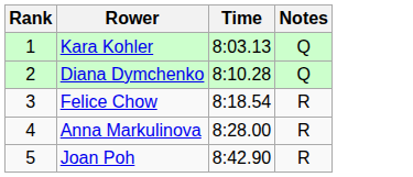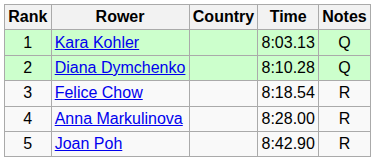 <table class="wikitable" style="text-align:center">
 <tr>
 <th>Rank</th>
 <th>Rower</th>
+<th>Country</th>
 <th>Time</th>
 <th>Notes</th>
 </tr>
 <tr bgcolor=ccffcc>
 <td>1</td>
 <td align="left"><a href='#'>Kara Kohler</a></td>
+<td align="left"></td>
 <td>8:03.13</td>
 <td>Q</td>
 </tr>
 <tr bgcolor=ccffcc>
 <td>2</td>
 <td align="left"><a href='#'>Diana Dymchenko</a></td>
+<td align="left"></td>
 <td>8:10.28</td>
 <td>Q</td>
 </tr>
 <tr>
 <td>3</td>
 <td align="left"><a href='#'>Felice Chow</a></td>
+<td align="left"></td>
 <td>8:18.54</td>
 <td>R</td>
 </tr>
 <tr>
 <td>4</td>
 <td align="left"><a href='#'>Anna Markulinova</a></td>
+<td align="left"></td>
 <td>8:28.00</td>
 <td>R</td>
 </tr>
 <tr>
 <td>5</td>
 <td align="left"><a href='#'>Joan Poh</a></td>
+<td align="left"></td>
 <td>8:42.90</td>
 <td>R</td>
 </tr>
 </table>
